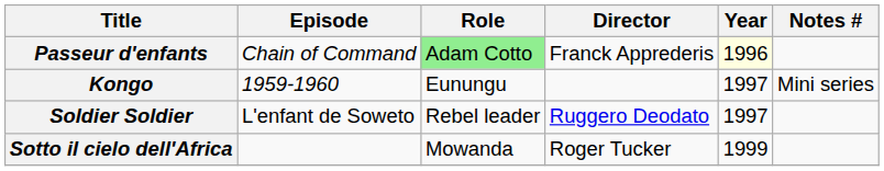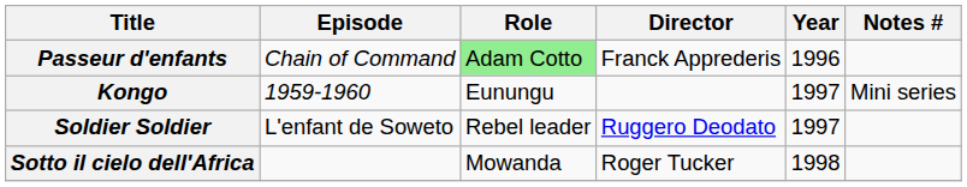 <table class="wikitable plainrowheaders sortable">
 <tr>
 <th scope="col">Title</th>
 <th scope="col">Episode</th>
 <th scope="col">Role</th>
 <th scope="col">Director</th>
 <th scope="col">Year</th>
 <th scope="col" class="unsortable">Notes #</th>
 </tr>
 <tr>
 <th scope="row"><em>Passeur d'enfants</em></th>
 <td><em>Chain of Command</em></td>
 <td style="background: lightgreen;">Adam Cotto</td>
 <td>Franck Apprederis</td>
-<td style="background: lightyellow;">1996</td>
+<td>1996</td>
 <td></td>
 </tr>
 <tr>
 <th scope="row"><em>Kongo</em></th>
 <td><em>1959-1960</em></td>
 <td>Eunungu</td>
 <td></td>
 <td>1997</td>
 <td>Mini series</td>
 </tr>
 <tr>
 <th scope="row"><em>Soldier Soldier</em></th>
 <td>L'enfant de Soweto</td>
 <td>Rebel leader</td>
 <td><a href='#'>Ruggero Deodato</a></td>
 <td>1997</td>
 <td></td>
 </tr>
 <tr>
 <th scope="row"><em>Sotto il cielo dell'Africa</em></th>
 <td></td>
 <td>Mowanda</td>
 <td>Roger Tucker</td>
-<td>1999</td>
+<td>1998</td>
 <td></td>
 </tr>
 <tr>
 </tr>
 </table>
